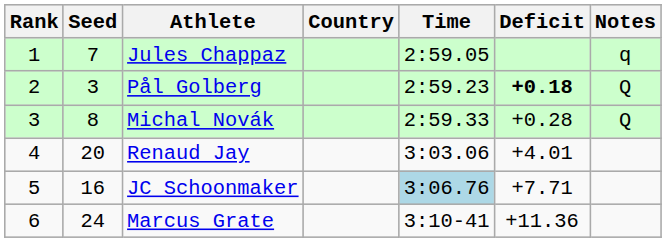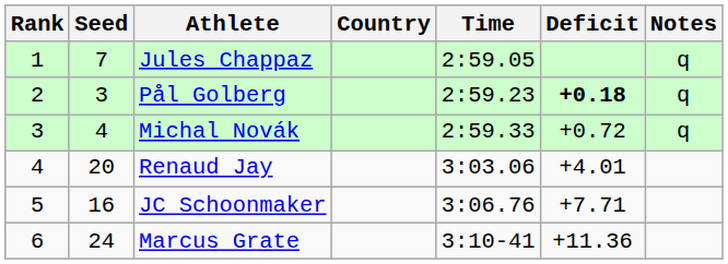 <table class="wikitable sortable" style="text-align:center">
 <tr>
 <th>Rank</th>
 <th>Seed</th>
 <th>Athlete</th>
 <th>Country</th>
 <th>Time</th>
 <th>Deficit</th>
 <th>Notes</th>
 </tr>
 <tr bgcolor=ccffcc>
 <td>1</td>
 <td>7</td>
 <td align=left><a href='#'>Jules Chappaz</a></td>
 <td align=left></td>
 <td>2:59.05</td>
 <td></td>
 <td>q</td>
 </tr>
 <tr bgcolor=ccffcc>
 <td>2</td>
 <td>3</td>
 <td align=left><a href='#'>Pål Golberg</a></td>
 <td align=left></td>
 <td>2:59.23</td>
 <td><strong>+0.18</strong></td>
-<td>Q</td>
+<td>q</td>
 </tr>
 <tr bgcolor=ccffcc>
 <td>3</td>
-<td>8</td>
+<td>4</td>
 <td align=left><a href='#'>Michal Novák</a></td>
 <td align=left></td>
 <td>2:59.33</td>
-<td>+0.28</td>
-<td>Q</td>
+<td>+0.72</td>
+<td>q</td>
 </tr>
 <tr>
 <td>4</td>
 <td>20</td>
 <td align=left><a href='#'>Renaud Jay</a></td>
 <td align=left></td>
 <td>3:03.06</td>
 <td>+4.01</td>
 <td></td>
 </tr>
 <tr>
 <td>5</td>
 <td>16</td>
 <td align=left><a href='#'>JC Schoonmaker</a></td>
 <td align=left></td>
-<td style="background: lightblue;">3:06.76</td>
+<td>3:06.76</td>
 <td>+7.71</td>
 <td></td>
 </tr>
 <tr>
 <td>6</td>
 <td>24</td>
 <td align=left><a href='#'>Marcus Grate</a></td>
 <td align=left></td>
 <td>3:10-41</td>
 <td>+11.36</td>
 <td></td>
 </tr>
 </table>
